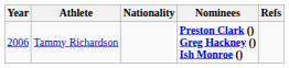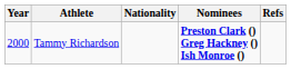 <table class="wikitable plainrowheaders sortable" style="text-align:center;">
 <tr style="white-space: nowrap;">
 <th scope=col>Year</th>
 <th scope=col>Athlete</th>
 <th scope=col>Nationality</th>
 <th scope=col class=unsortable>Nominees</th>
 <th scope=col class=unsortable>Refs</th>
 </tr>
 <tr>
-<td><a href='#'>2006</a></td>
+<td><a href='#'>2000</a></td>
 <td><a href='#'>Tammy Richardson</a></td>
 <td></td>
 <td align=left><strong><a href='#'>Preston Clark</a> ()<br><a href='#'>Greg Hackney</a> ()<br><a href='#'>Ish Monroe</a> ()</strong></td>
 <td></td>
 </tr>
 </table>
